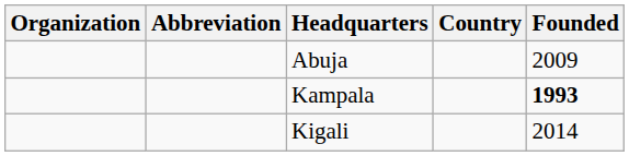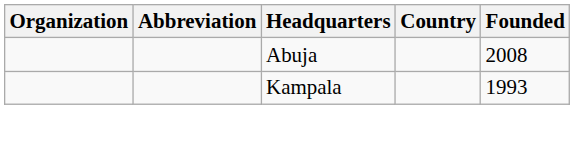 <table class="wikitable sortable">
 <tr>
 <th>Organization</th>
 <th>Abbreviation</th>
 <th>Headquarters</th>
 <th>Country</th>
 <th>Founded</th>
 </tr>
 <tr>
 <td></td>
 <td></td>
 <td>Abuja</td>
 <td></td>
-<td>2009</td>
+<td>2008</td>
 </tr>
 <tr>
 <td></td>
 <td></td>
 <td>Kampala</td>
 <td></td>
-<td><strong>1993</strong></td>
-</tr>
-<tr>
-<td></td>
-<td></td>
-<td>Kigali</td>
-<td></td>
-<td>2014</td>
+<td>1993</td>
 </tr>
 </table>
